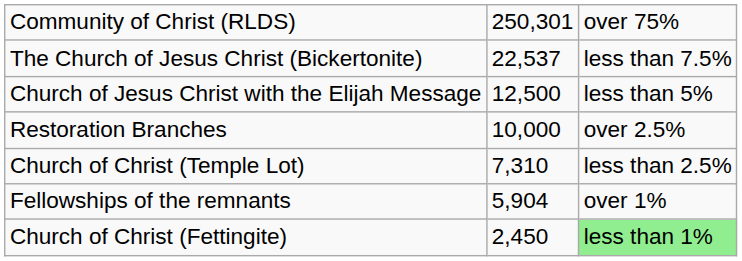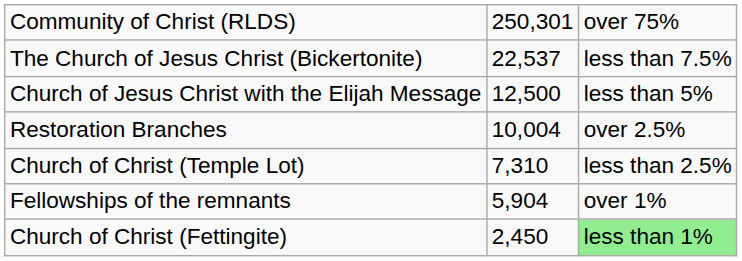 <table class="wikitable">
 <tr>
 <td>Community of Christ (RLDS)</td>
 <td>250,301</td>
 <td>over 75%</td>
 </tr>
 <tr>
 <td>The Church of Jesus Christ (Bickertonite)</td>
 <td>22,537</td>
 <td>less than 7.5%</td>
 </tr>
 <tr>
 <td>Church of Jesus Christ with the Elijah Message</td>
 <td>12,500</td>
 <td>less than 5%</td>
 </tr>
 <tr>
 <td>Restoration Branches</td>
-<td>10,000</td>
+<td>10,004</td>
 <td>over 2.5%</td>
 </tr>
 <tr>
 <td>Church of Christ (Temple Lot)</td>
 <td>7,310</td>
 <td>less than 2.5%</td>
 </tr>
 <tr>
 <td>Fellowships of the remnants</td>
 <td>5,904</td>
 <td>over 1%</td>
 </tr>
 <tr>
 <td>Church of Christ (Fettingite)</td>
 <td>2,450</td>
 <td style="background: lightgreen;">less than 1%</td>
 </tr>
 </table>
